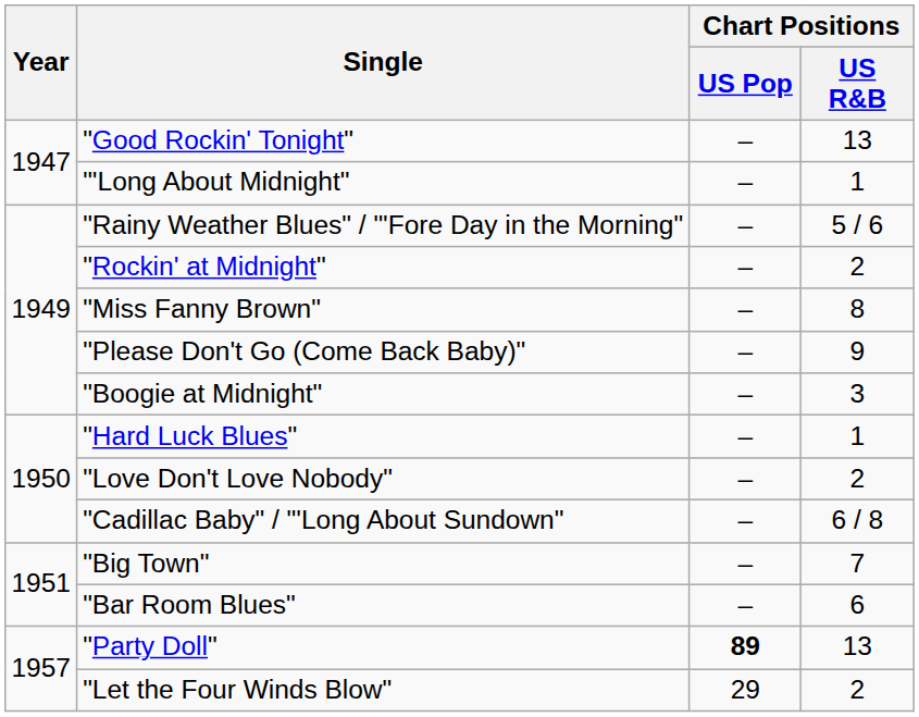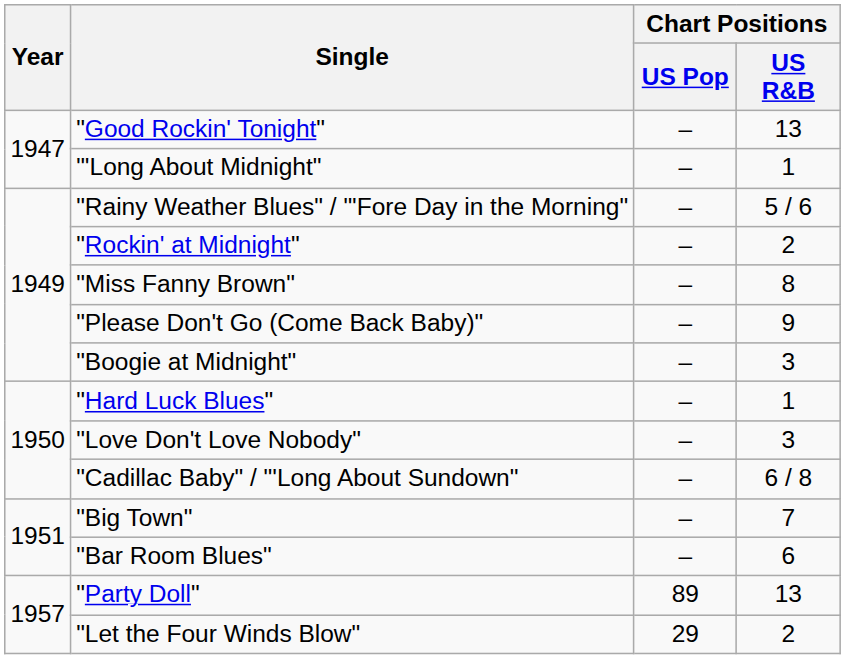 <table class="wikitable" style="text-align:center;">
 <tr>
 <th rowspan="2">Year</th>
 <th rowspan="2">Single</th>
 <th colspan="2">Chart Positions</th>
 </tr>
 <tr>
 <th style="width:60px;"><a href='#'>US Pop</a></th>
 <th style="width:60px;"><a href='#'>US<br>R&B</a></th>
 </tr>
 <tr>
 <td rowspan="2">1947</td>
 <td style="text-align:left;">"<a href='#'>Good Rockin' Tonight</a>"</td>
 <td>–</td>
 <td>13</td>
 </tr>
 <tr>
 <td style="text-align:left;">"'Long About Midnight"</td>
 <td>–</td>
 <td>1</td>
 </tr>
 <tr>
 <td rowspan="5">1949</td>
 <td style="text-align:left;">"Rainy Weather Blues" / "'Fore Day in the Morning"</td>
 <td>–</td>
 <td>5 / 6</td>
 </tr>
 <tr>
 <td style="text-align:left;">"<a href='#'>Rockin' at Midnight</a>"</td>
 <td>–</td>
 <td>2</td>
 </tr>
 <tr>
 <td style="text-align:left;">"Miss Fanny Brown"</td>
 <td>–</td>
 <td>8</td>
 </tr>
 <tr>
 <td style="text-align:left;">"Please Don't Go (Come Back Baby)"</td>
 <td>–</td>
 <td>9</td>
 </tr>
 <tr>
 <td style="text-align:left;">"Boogie at Midnight"</td>
 <td>–</td>
 <td>3</td>
 </tr>
 <tr>
 <td rowspan="3">1950</td>
 <td style="text-align:left;">"<a href='#'>Hard Luck Blues</a>"</td>
 <td>–</td>
 <td>1</td>
 </tr>
 <tr>
 <td style="text-align:left;">"Love Don't Love Nobody"</td>
 <td>–</td>
-<td>2</td>
+<td>3</td>
 </tr>
 <tr>
 <td style="text-align:left;">"Cadillac Baby" / "'Long About Sundown"</td>
 <td>–</td>
 <td>6 / 8</td>
 </tr>
 <tr>
 <td rowspan="2">1951</td>
 <td style="text-align:left;">"Big Town"</td>
 <td>–</td>
 <td>7</td>
 </tr>
 <tr>
 <td style="text-align:left;">"Bar Room Blues"</td>
 <td>–</td>
 <td>6</td>
 </tr>
 <tr>
 <td rowspan="2">1957</td>
 <td style="text-align:left;">"<a href='#'>Party Doll</a>"</td>
-<td><strong>89</strong></td>
+<td>89</td>
 <td>13</td>
 </tr>
 <tr>
 <td style="text-align:left;">"Let the Four Winds Blow"</td>
 <td>29</td>
 <td>2</td>
 </tr>
 </table>
